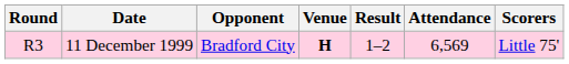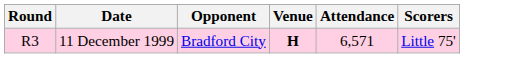 <table class= "wikitable " style="font-size:100%; text-align:center">
 <tr>
 <th>Round</th>
 <th>Date</th>
 <th>Opponent</th>
 <th>Venue</th>
-<th>Result</th>
 <th>Attendance</th>
 <th>Scorers</th>
 </tr>
 <tr bgcolor="#ffd0e3">
 <td>R3</td>
 <td>11 December 1999</td>
 <td><a href='#'>Bradford City</a></td>
 <td><strong>H</strong></td>
-<td>1–2</td>
-<td>6,569</td>
+<td>6,571</td>
 <td><a href='#'>Little</a> 75'</td>
 </tr>
 </table>
